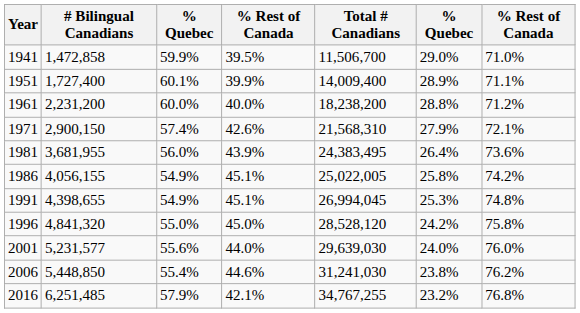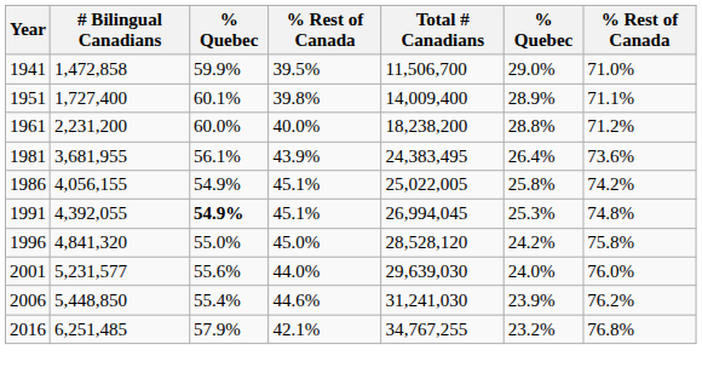 <table class="wikitable sortable sticky-header" style=text-align:center" style="margin:1em auto;">
 <tr>
 <th>Year</th>
 <th># Bilingual Canadians</th>
 <th>% Quebec</th>
 <th>% Rest of Canada</th>
 <th>Total # Canadians</th>
 <th>% Quebec</th>
 <th>% Rest of Canada</th>
 </tr>
 <tr>
 <td>1941</td>
 <td>1,472,858</td>
 <td>59.9%</td>
 <td>39.5%</td>
 <td>11,506,700</td>
 <td>29.0%</td>
 <td>71.0%</td>
 </tr>
 <tr>
 <td>1951</td>
 <td>1,727,400</td>
 <td>60.1%</td>
-<td>39.9%</td>
+<td>39.8%</td>
 <td>14,009,400</td>
 <td>28.9%</td>
 <td>71.1%</td>
 </tr>
 <tr>
 <td>1961</td>
 <td>2,231,200</td>
 <td>60.0%</td>
 <td>40.0%</td>
 <td>18,238,200</td>
 <td>28.8%</td>
 <td>71.2%</td>
 </tr>
 <tr>
-<td>1971</td>
-<td>2,900,150</td>
-<td>57.4%</td>
-<td>42.6%</td>
-<td>21,568,310</td>
-<td>27.9%</td>
-<td>72.1%</td>
-</tr>
-<tr>
 <td>1981</td>
 <td>3,681,955</td>
-<td>56.0%</td>
+<td>56.1%</td>
 <td>43.9%</td>
 <td>24,383,495</td>
 <td>26.4%</td>
 <td>73.6%</td>
 </tr>
 <tr>
 <td>1986</td>
 <td>4,056,155</td>
 <td>54.9%</td>
 <td>45.1%</td>
 <td>25,022,005</td>
 <td>25.8%</td>
 <td>74.2%</td>
 </tr>
 <tr>
 <td>1991</td>
-<td>4,398,655</td>
-<td>54.9%</td>
+<td>4,392,055</td>
+<td><strong>54.9%</strong></td>
 <td>45.1%</td>
 <td>26,994,045</td>
 <td>25.3%</td>
 <td>74.8%</td>
 </tr>
 <tr>
 <td>1996</td>
 <td>4,841,320</td>
 <td>55.0%</td>
 <td>45.0%</td>
 <td>28,528,120</td>
 <td>24.2%</td>
 <td>75.8%</td>
 </tr>
 <tr>
 <td>2001</td>
 <td>5,231,577</td>
 <td>55.6%</td>
 <td>44.0%</td>
 <td>29,639,030</td>
 <td>24.0%</td>
 <td>76.0%</td>
 </tr>
 <tr>
 <td>2006</td>
 <td>5,448,850</td>
 <td>55.4%</td>
 <td>44.6%</td>
 <td>31,241,030</td>
-<td>23.8%</td>
+<td>23.9%</td>
 <td>76.2%</td>
 </tr>
 <tr>
 <td>2016</td>
 <td>6,251,485</td>
 <td>57.9%</td>
 <td>42.1%</td>
 <td>34,767,255</td>
 <td>23.2%</td>
 <td>76.8%</td>
 </tr>
 </table>
